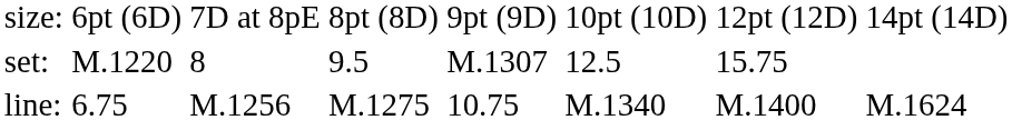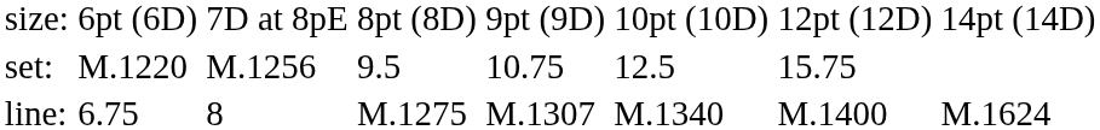 <table style="margin-left:40px;">
 <tr>
 <td>size:</td>
 <td>6pt (6D)</td>
 <td>7D at 8pE</td>
 <td>8pt (8D)</td>
 <td>9pt (9D)</td>
 <td>10pt (10D)</td>
 <td>12pt (12D)</td>
 <td>14pt (14D)</td>
 </tr>
 <tr>
 <td>set:</td>
 <td>M.1220</td>
-<td>8</td>
+<td>M.1256</td>
 <td>9.5</td>
-<td>M.1307</td>
+<td>10.75</td>
 <td>12.5</td>
 <td>15.75</td>
 </tr>
 <tr>
 <td>line:</td>
 <td>6.75</td>
-<td>M.1256</td>
+<td>8</td>
 <td>M.1275</td>
-<td>10.75</td>
+<td>M.1307</td>
 <td>M.1340</td>
 <td>M.1400</td>
 <td>M.1624</td>
 </tr>
 </table>
